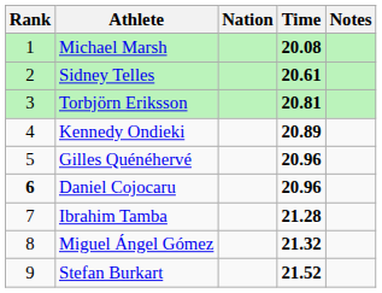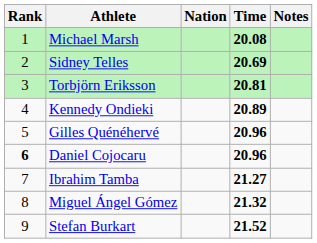 <table class="wikitable sortable" style="text-align:center">
 <tr>
 <th>Rank</th>
 <th>Athlete</th>
 <th>Nation</th>
 <th>Time</th>
 <th>Notes</th>
 </tr>
 <tr style="background:#bbf3bb;">
 <td>1</td>
 <td align=left><a href='#'>Michael Marsh</a></td>
 <td align=left></td>
 <td><strong>20.08</strong></td>
 <td></td>
 </tr>
 <tr style="background:#bbf3bb;">
 <td>2</td>
 <td align=left><a href='#'>Sidney Telles</a></td>
 <td align=left></td>
-<td><strong>20.61</strong></td>
+<td><strong>20.69</strong></td>
 <td></td>
 </tr>
 <tr style="background:#bbf3bb;">
 <td>3</td>
 <td align=left><a href='#'>Torbjörn Eriksson</a></td>
 <td align=left></td>
 <td><strong>20.81</strong></td>
 <td></td>
 </tr>
 <tr>
 <td>4</td>
 <td align=left><a href='#'>Kennedy Ondieki</a></td>
 <td align=left></td>
 <td><strong>20.89</strong></td>
 <td></td>
 </tr>
 <tr>
 <td>5</td>
 <td align=left><a href='#'>Gilles Quénéhervé</a></td>
 <td align=left></td>
 <td><strong>20.96</strong></td>
 <td></td>
 </tr>
 <tr>
 <td><strong>6</strong></td>
 <td align=left><a href='#'>Daniel Cojocaru</a></td>
 <td align=left></td>
 <td><strong>20.96</strong></td>
 <td></td>
 </tr>
 <tr>
 <td>7</td>
 <td align=left><a href='#'>Ibrahim Tamba</a></td>
 <td align=left></td>
-<td><strong>21.28</strong></td>
+<td><strong>21.27</strong></td>
 <td></td>
 </tr>
 <tr>
 <td>8</td>
 <td align=left><a href='#'>Miguel Ángel Gómez</a></td>
 <td align=left></td>
 <td><strong>21.32</strong></td>
 <td></td>
 </tr>
 <tr>
 <td>9</td>
 <td align=left><a href='#'>Stefan Burkart</a></td>
 <td align=left></td>
 <td><strong>21.52</strong></td>
 <td></td>
 </tr>
 </table>
